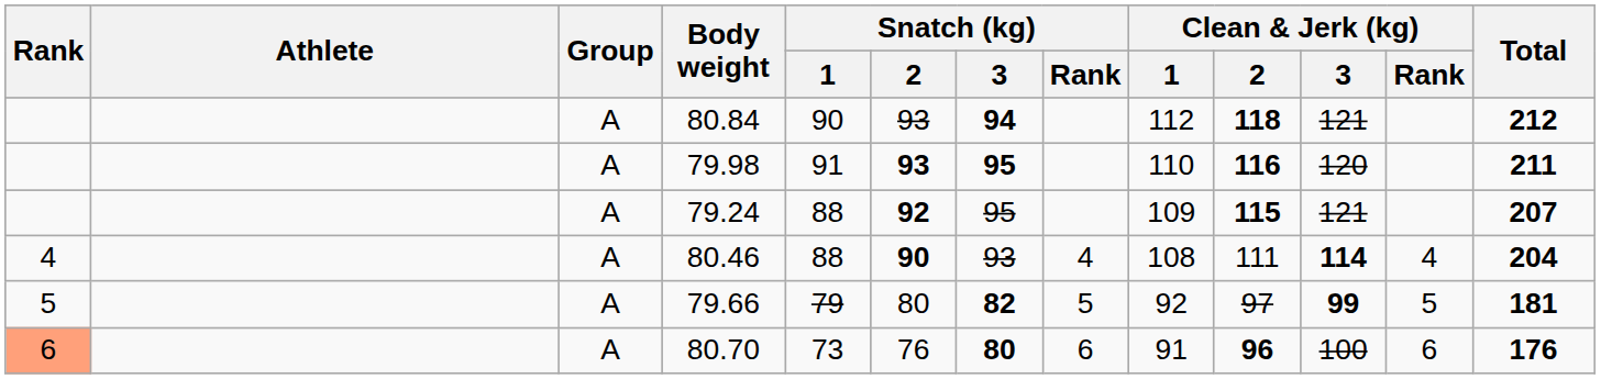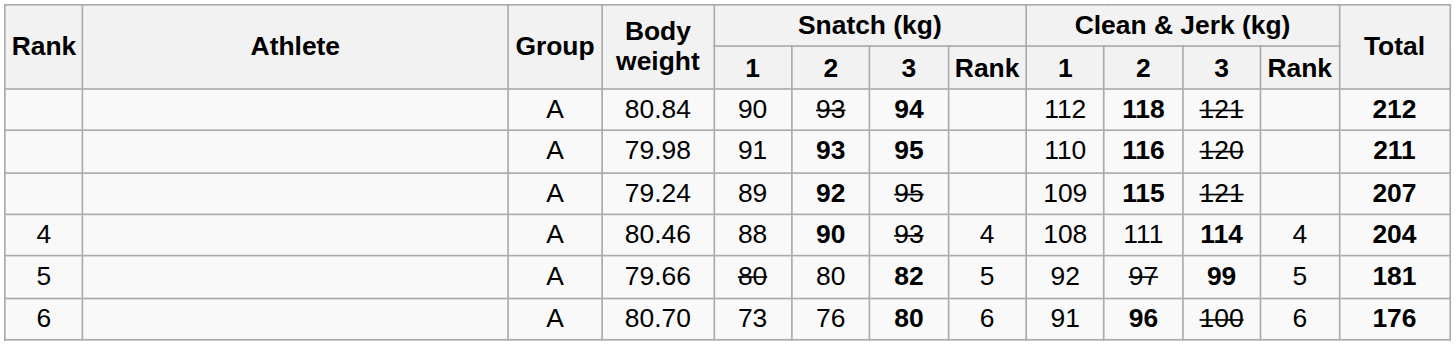 <table class = "wikitable" style="text-align:center;">
 <tr>
 <th rowspan=2 width=40>Rank</th>
 <th rowspan=2 width=250>Athlete</th>
 <th rowspan=2 width=50>Group</th>
 <th rowspan=2 width=60>Body weight</th>
 <th colspan=4>Snatch (kg)</th>
 <th colspan=4>Clean & Jerk (kg)</th>
 <th rowspan=2 width=60>Total</th>
 </tr>
 <tr>
 <th width=40>1</th>
 <th width=40>2</th>
 <th width=40>3</th>
 <th width=40>Rank</th>
 <th width=40>1</th>
 <th width=40>2</th>
 <th width=40>3</th>
 <th width=40>Rank</th>
 </tr>
 <tr>
 <td></td>
 <td align=left></td>
 <td>A</td>
 <td>80.84</td>
 <td>90</td>
 <td><s>93</s></td>
 <td><strong>94</strong></td>
 <td></td>
 <td>112</td>
 <td><strong>118</strong></td>
 <td><s>121</s></td>
 <td></td>
 <td><strong>212</strong></td>
 </tr>
 <tr>
 <td></td>
 <td align=left></td>
 <td>A</td>
 <td>79.98</td>
 <td>91</td>
 <td><strong>93</strong></td>
 <td><strong>95</strong></td>
 <td></td>
 <td>110</td>
 <td><strong>116</strong></td>
 <td><s>120</s></td>
 <td></td>
 <td><strong>211</strong></td>
 </tr>
 <tr>
 <td></td>
 <td align=left></td>
 <td>A</td>
 <td>79.24</td>
-<td>88</td>
+<td>89</td>
 <td><strong>92</strong></td>
 <td><s>95</s></td>
 <td></td>
 <td>109</td>
 <td><strong>115</strong></td>
 <td><s>121</s></td>
 <td></td>
 <td><strong>207</strong></td>
 </tr>
 <tr>
 <td>4</td>
 <td align=left></td>
 <td>A</td>
 <td>80.46</td>
 <td>88</td>
 <td><strong>90</strong></td>
 <td><s>93</s></td>
 <td>4</td>
 <td>108</td>
 <td>111</td>
 <td><strong>114</strong></td>
 <td>4</td>
 <td><strong>204</strong></td>
 </tr>
 <tr>
 <td>5</td>
 <td align=left></td>
 <td>A</td>
 <td>79.66</td>
-<td><s>79</s></td>
+<td><s>80</s></td>
 <td>80</td>
 <td><strong>82</strong></td>
 <td>5</td>
 <td>92</td>
 <td><s>97</s></td>
 <td><strong>99</strong></td>
 <td>5</td>
 <td><strong>181</strong></td>
 </tr>
 <tr>
-<td style="background: lightsalmon;">6</td>
+<td>6</td>
 <td align=left></td>
 <td>A</td>
 <td>80.70</td>
 <td>73</td>
 <td>76</td>
 <td><strong>80</strong></td>
 <td>6</td>
 <td>91</td>
 <td><strong>96</strong></td>
 <td><s>100</s></td>
 <td>6</td>
 <td><strong>176</strong></td>
 </tr>
 </table>
